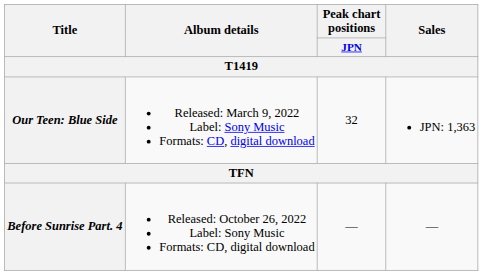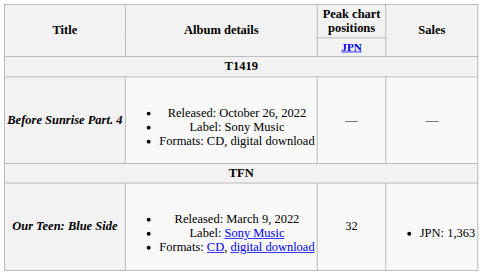 <table class="wikitable plainrowheaders" style="text-align:center;">
 <tr>
 <th scope="col" rowspan="2">Title</th>
 <th scope="col" rowspan="2">Album details</th>
 <th scope="col" colspan="1" style="width:5em;">Peak chart positions</th>
 <th scope="col" rowspan="2">Sales</th>
 </tr>
 <tr>
 <th scope="col" style="width:2.8em;font-size:90%;"><a href='#'>JPN</a><br></th>
 </tr>
 <tr>
 <th colspan="4">T1419</th>
 </tr>
 <tr>
+<th scope="row"><em>Before Sunrise Part. 4</em></th>
+<td><br><ul><li>Released: October 26, 2022 </li><li>Label: Sony Music</li><li>Formats: CD, digital download</li></ul></td>
+<td>—</td>
+<td>—</td>
+</tr>
+<tr>
+<th colspan="4">TFN</th>
+</tr>
+<tr>
 <th scope="row"><em>Our Teen: Blue Side</em></th>
 <td><br><ul><li>Released: March 9, 2022 </li><li>Label: <a href='#'>Sony Music</a></li><li>Formats: <a href='#'>CD</a>, <a href='#'>digital download</a></li></ul></td>
 <td>32</td>
 <td><br><ul><li>JPN: 1,363</li></ul></td>
 </tr>
-<tr>
-<th colspan="4">TFN</th>
-</tr>
-<tr>
-<th scope="row"><em>Before Sunrise Part. 4</em></th>
-<td><br><ul><li>Released: October 26, 2022 </li><li>Label: Sony Music</li><li>Formats: CD, digital download</li></ul></td>
-<td>—</td>
-<td>—</td>
-</tr>
 </table>
